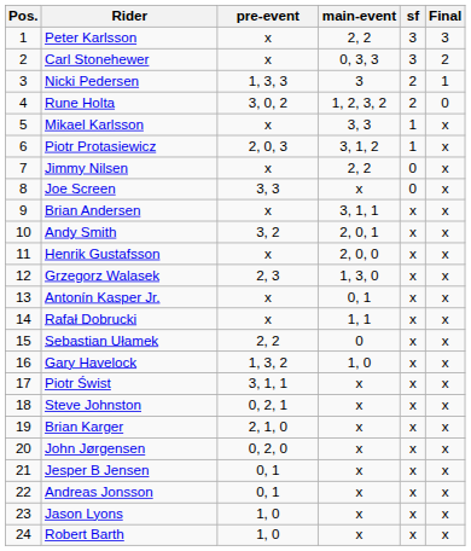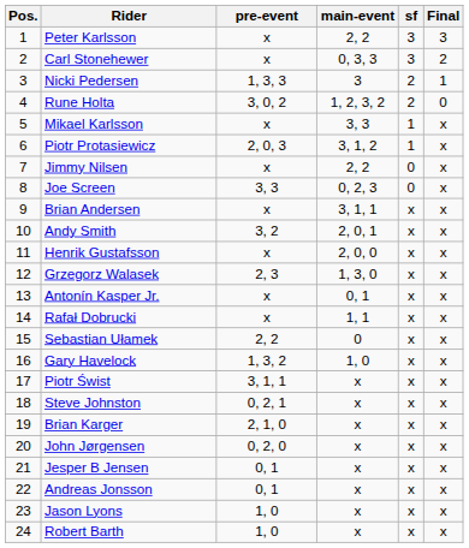 <table class=wikitable style="font-size:93%; text-align:center;">
 <tr>
 <th width=25px>Pos.</th>
 <th width=180px>Rider</th>
 <th width=100px>pre-event</th>
 <th width=80px>main-event</th>
 <th width=20px>sf</th>
 <th width=20px>Final</th>
 </tr>
 <tr>
 <td>1</td>
 <td style="text-align:left;"> <a href='#'>Peter Karlsson</a></td>
 <td>x</td>
 <td>2, 2</td>
 <td>3</td>
 <td>3</td>
 </tr>
 <tr>
 <td>2</td>
 <td style="text-align:left;"> <a href='#'>Carl Stonehewer</a></td>
 <td>x</td>
 <td>0, 3, 3</td>
 <td>3</td>
 <td>2</td>
 </tr>
 <tr>
 <td>3</td>
 <td style="text-align:left;"> <a href='#'>Nicki Pedersen</a></td>
 <td>1, 3, 3</td>
 <td>3</td>
 <td>2</td>
 <td>1</td>
 </tr>
 <tr>
 <td>4</td>
 <td style="text-align:left;"> <a href='#'>Rune Holta</a></td>
 <td>3, 0, 2</td>
 <td>1, 2, 3, 2</td>
 <td>2</td>
 <td>0</td>
 </tr>
 <tr>
 <td>5</td>
 <td style="text-align:left;"> <a href='#'>Mikael Karlsson</a></td>
 <td>x</td>
 <td>3, 3</td>
 <td>1</td>
 <td>x</td>
 </tr>
 <tr>
 <td>6</td>
 <td style="text-align:left;"> <a href='#'>Piotr Protasiewicz</a></td>
 <td>2, 0, 3</td>
 <td>3, 1, 2</td>
 <td>1</td>
 <td>x</td>
 </tr>
 <tr>
 <td>7</td>
 <td style="text-align:left;"> <a href='#'>Jimmy Nilsen</a></td>
 <td>x</td>
 <td>2, 2</td>
 <td>0</td>
 <td>x</td>
 </tr>
 <tr>
 <td>8</td>
 <td style="text-align:left;"> <a href='#'>Joe Screen</a></td>
 <td>3, 3</td>
-<td>x</td>
+<td>0, 2, 3</td>
 <td>0</td>
 <td>x</td>
 </tr>
 <tr>
 <td>9</td>
 <td style="text-align:left;"> <a href='#'>Brian Andersen</a></td>
 <td>x</td>
 <td>3, 1, 1</td>
 <td>x</td>
 <td>x</td>
 </tr>
 <tr>
 <td>10</td>
 <td style="text-align:left;"> <a href='#'>Andy Smith</a></td>
 <td>3, 2</td>
 <td>2, 0, 1</td>
 <td>x</td>
 <td>x</td>
 </tr>
 <tr>
 <td>11</td>
 <td style="text-align:left;"> <a href='#'>Henrik Gustafsson</a></td>
 <td>x</td>
 <td>2, 0, 0</td>
 <td>x</td>
 <td>x</td>
 </tr>
 <tr>
 <td>12</td>
 <td style="text-align:left;"> <a href='#'>Grzegorz Walasek</a></td>
 <td>2, 3</td>
 <td>1, 3, 0</td>
 <td>x</td>
 <td>x</td>
 </tr>
 <tr>
 <td>13</td>
 <td style="text-align:left;"> <a href='#'>Antonín Kasper Jr.</a></td>
 <td>x</td>
 <td>0, 1</td>
 <td>x</td>
 <td>x</td>
 </tr>
 <tr>
 <td>14</td>
 <td style="text-align:left;"> <a href='#'>Rafał Dobrucki</a></td>
 <td>x</td>
 <td>1, 1</td>
 <td>x</td>
 <td>x</td>
 </tr>
 <tr>
 <td>15</td>
 <td style="text-align:left;"> <a href='#'>Sebastian Ułamek</a></td>
 <td>2, 2</td>
 <td>0</td>
 <td>x</td>
 <td>x</td>
 </tr>
 <tr>
 <td>16</td>
 <td style="text-align:left;"> <a href='#'>Gary Havelock</a></td>
 <td>1, 3, 2</td>
 <td>1, 0</td>
 <td>x</td>
 <td>x</td>
 </tr>
 <tr>
 <td>17</td>
 <td style="text-align:left;"> <a href='#'>Piotr Świst</a></td>
 <td>3, 1, 1</td>
 <td>x</td>
 <td>x</td>
 <td>x</td>
 </tr>
 <tr>
 <td>18</td>
 <td style="text-align:left;"> <a href='#'>Steve Johnston</a></td>
 <td>0, 2, 1</td>
 <td>x</td>
 <td>x</td>
 <td>x</td>
 </tr>
 <tr>
 <td>19</td>
 <td style="text-align:left;"> <a href='#'>Brian Karger</a></td>
 <td>2, 1, 0</td>
 <td>x</td>
 <td>x</td>
 <td>x</td>
 </tr>
 <tr>
 <td>20</td>
 <td style="text-align:left;"> <a href='#'>John Jørgensen</a></td>
 <td>0, 2, 0</td>
 <td>x</td>
 <td>x</td>
 <td>x</td>
 </tr>
 <tr>
 <td>21</td>
 <td style="text-align:left;"> <a href='#'>Jesper B Jensen</a></td>
 <td>0, 1</td>
 <td>x</td>
 <td>x</td>
 <td>x</td>
 </tr>
 <tr>
 <td>22</td>
 <td style="text-align:left;"> <a href='#'>Andreas Jonsson</a></td>
 <td>0, 1</td>
 <td>x</td>
 <td>x</td>
 <td>x</td>
 </tr>
 <tr>
 <td>23</td>
 <td style="text-align:left;"> <a href='#'>Jason Lyons</a></td>
 <td>1, 0</td>
 <td>x</td>
 <td>x</td>
 <td>x</td>
 </tr>
 <tr>
 <td>24</td>
 <td style="text-align:left;"> <a href='#'>Robert Barth</a></td>
 <td>1, 0</td>
 <td>x</td>
 <td>x</td>
 <td>x</td>
 </tr>
 </table>
